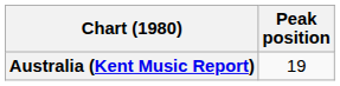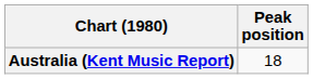 <table class="wikitable sortable plainrowheaders" style="text-align:center">
 <tr>
 <th>Chart (1980)</th>
 <th>Peak<br>position</th>
 </tr>
 <tr>
 <th scope="row">Australia (<a href='#'>Kent Music Report</a>)</th>
-<td>19</td>
+<td>18</td>
 </tr>
 </table>
